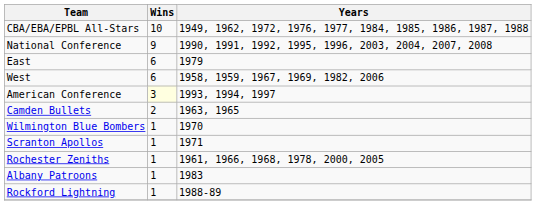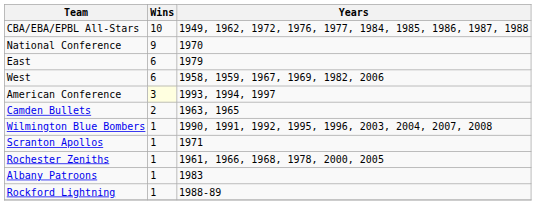 <table class="wikitable">
 <tr>
 <th width=180>Team</th>
 <th>Wins</th>
 <th>Years</th>
 </tr>
 <tr>
 <td>CBA/EBA/EPBL All-Stars</td>
 <td>10</td>
 <td>1949, 1962, 1972, 1976, 1977, 1984, 1985, 1986, 1987, 1988</td>
 </tr>
 <tr>
 <td>National Conference</td>
 <td>9</td>
-<td>1990, 1991, 1992, 1995, 1996, 2003, 2004, 2007, 2008</td>
+<td>1970</td>
 </tr>
 <tr>
 <td>East</td>
 <td>6</td>
 <td>1979</td>
 </tr>
 <tr>
 <td>West</td>
 <td>6</td>
 <td>1958, 1959, 1967, 1969, 1982, 2006</td>
 </tr>
 <tr>
 <td>American Conference</td>
 <td style="background: lightyellow;">3</td>
 <td>1993, 1994, 1997</td>
 </tr>
 <tr>
 <td><a href='#'>Camden Bullets</a></td>
 <td>2</td>
 <td>1963, 1965</td>
 </tr>
 <tr>
 <td><a href='#'>Wilmington Blue Bombers</a></td>
 <td>1</td>
-<td>1970</td>
+<td>1990, 1991, 1992, 1995, 1996, 2003, 2004, 2007, 2008</td>
 </tr>
 <tr>
 <td><a href='#'>Scranton Apollos</a></td>
 <td>1</td>
 <td>1971</td>
 </tr>
 <tr>
 <td><a href='#'>Rochester Zeniths</a></td>
 <td>1</td>
 <td>1961, 1966, 1968, 1978, 2000, 2005</td>
 </tr>
 <tr>
 <td><a href='#'>Albany Patroons</a></td>
 <td>1</td>
 <td>1983</td>
 </tr>
 <tr>
 <td><a href='#'>Rockford Lightning</a></td>
 <td>1</td>
 <td>1988-89</td>
 </tr>
 <tr>
 </tr>
 </table>
